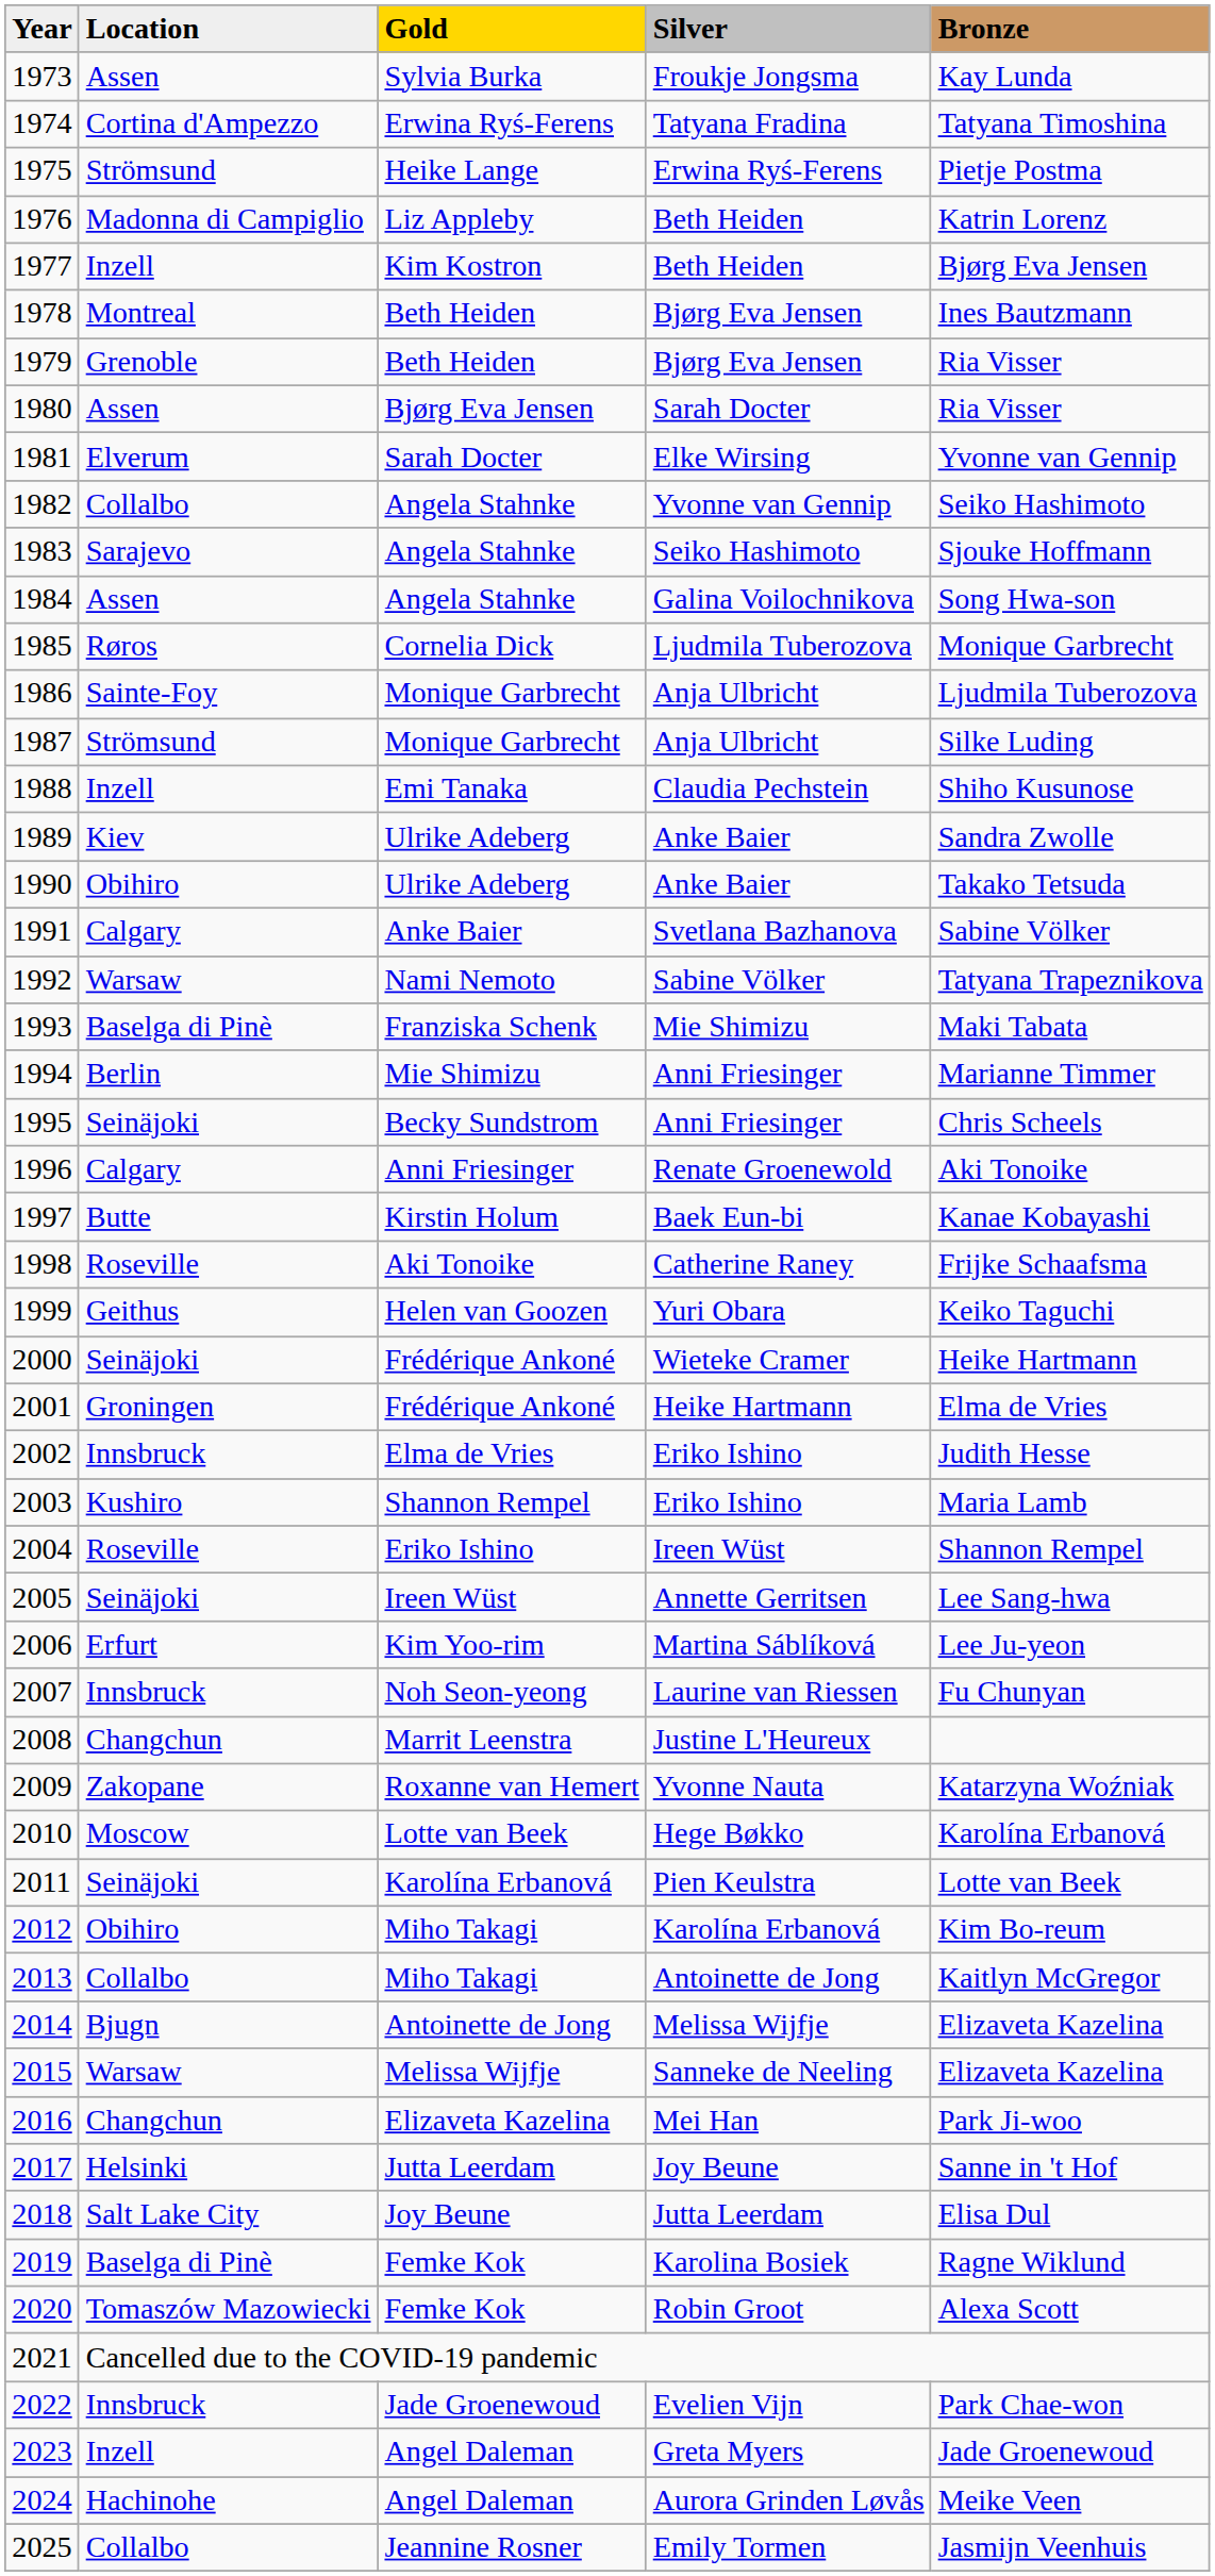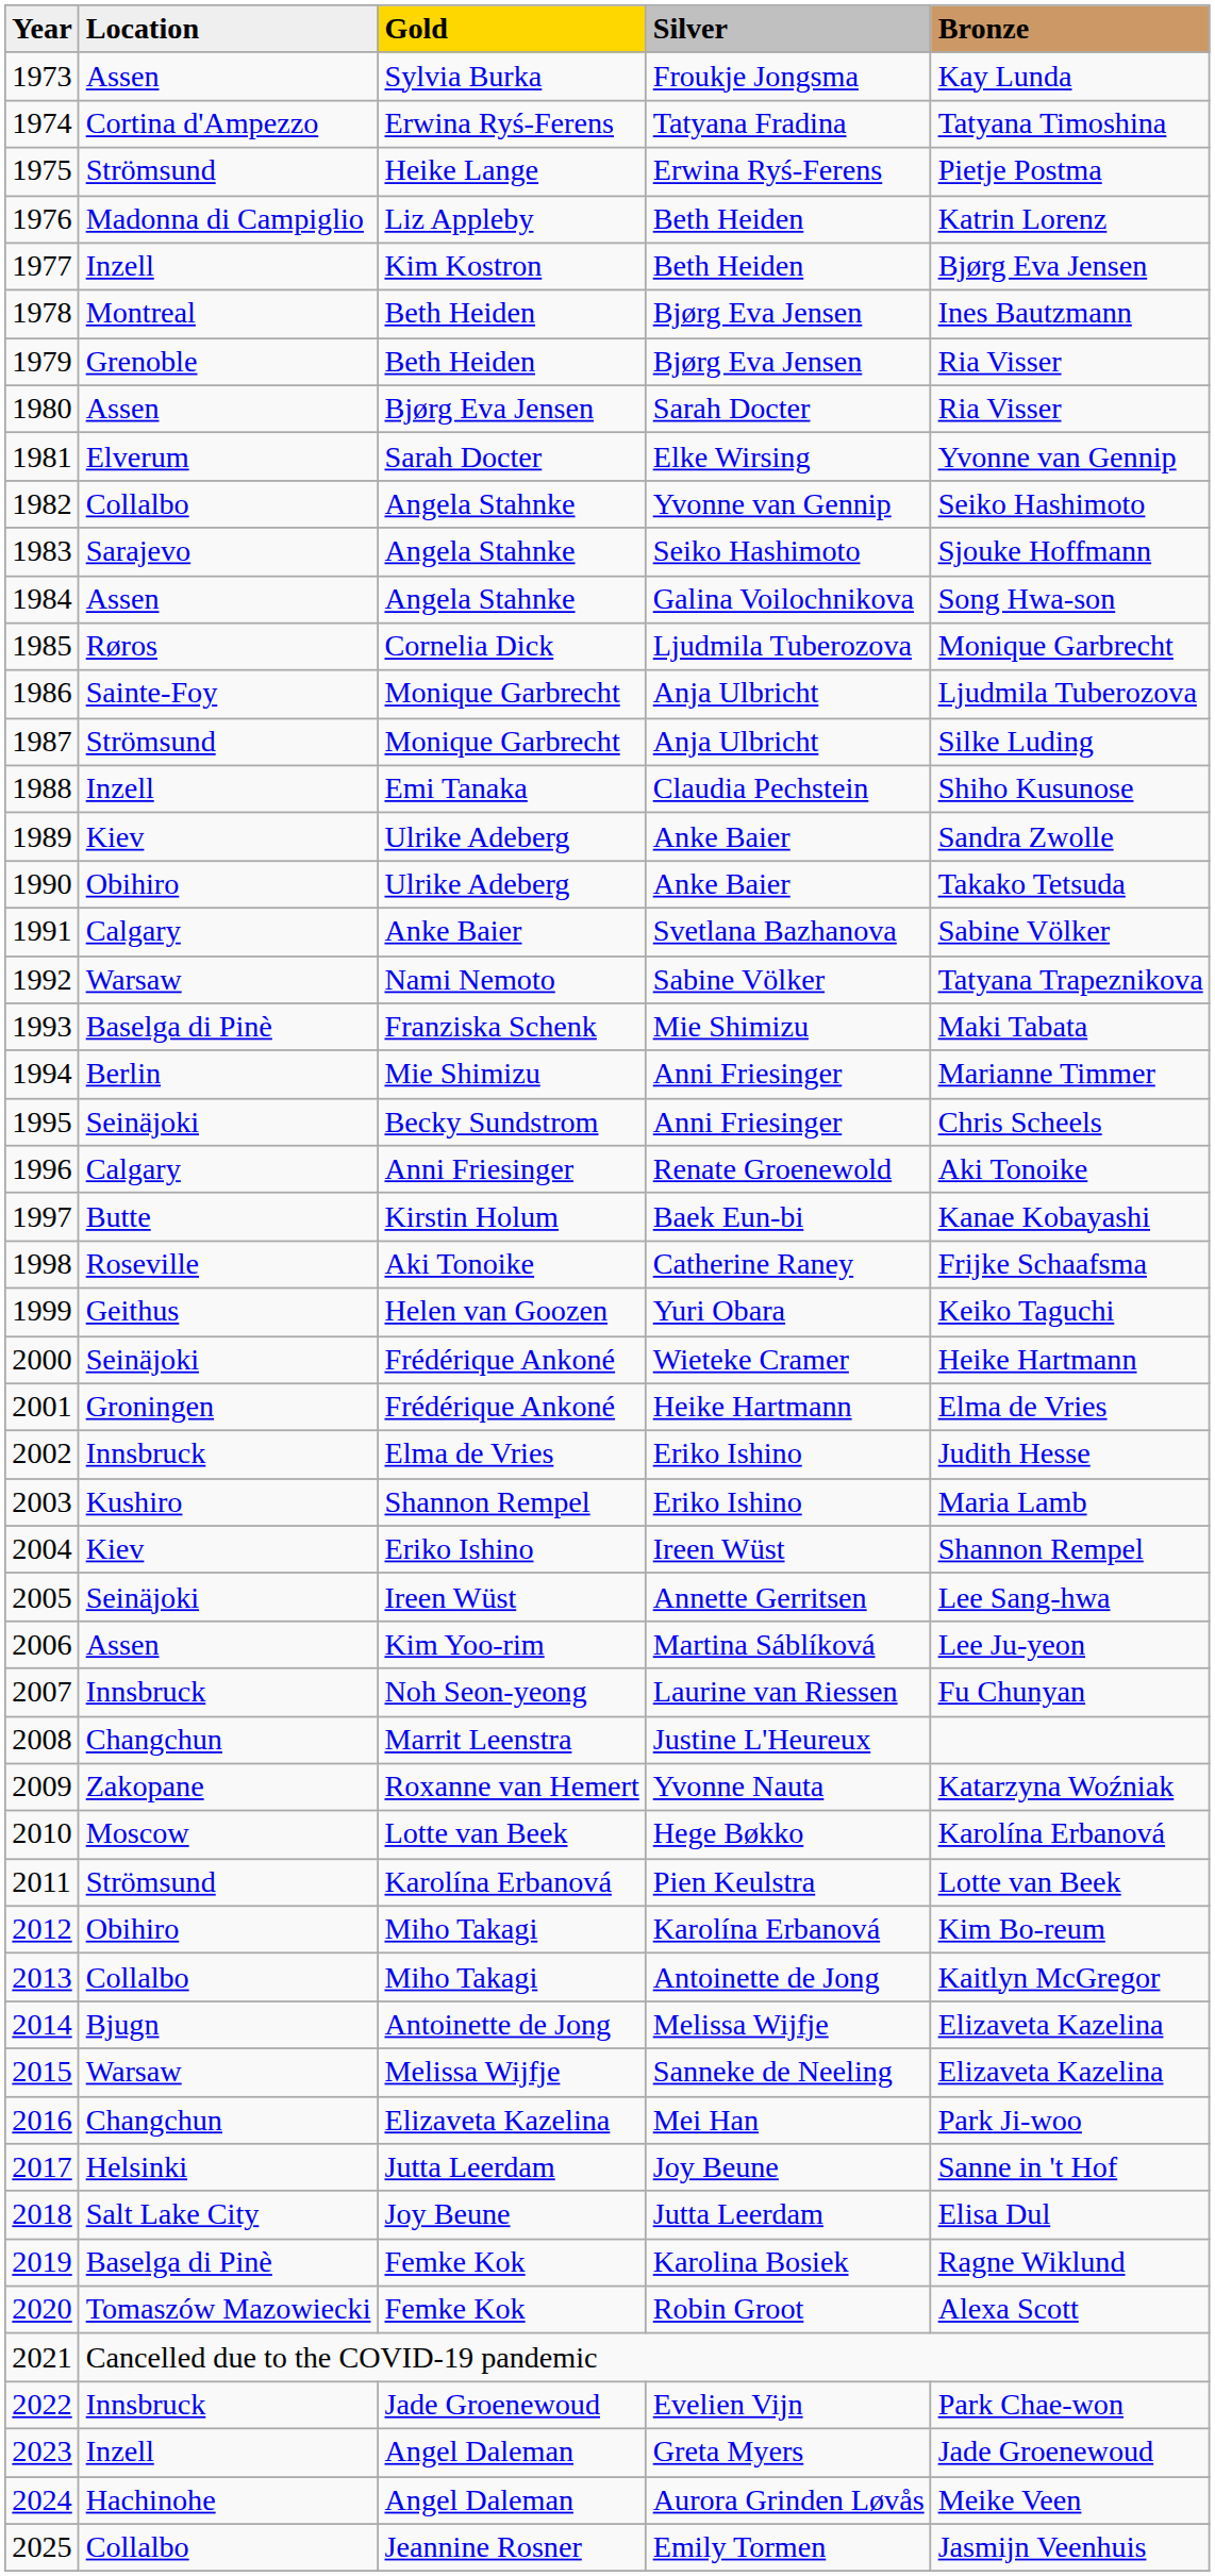 <table class="wikitable">
 <tr align="left" bgcolor="#efefef">
 <td><strong>Year</strong></td>
 <td><strong>Location</strong></td>
 <td bgcolor=gold><strong>Gold</strong></td>
 <td bgcolor=silver><strong>Silver</strong></td>
 <td bgcolor=cc9966><strong>Bronze</strong></td>
 </tr>
 <tr>
 <td>1973</td>
 <td><a href='#'>Assen</a></td>
 <td> <a href='#'>Sylvia Burka</a></td>
 <td> <a href='#'>Froukje Jongsma</a></td>
 <td> <a href='#'>Kay Lunda</a></td>
 </tr>
 <tr>
 <td>1974</td>
 <td><a href='#'>Cortina d'Ampezzo</a></td>
 <td> <a href='#'>Erwina Ryś-Ferens</a></td>
 <td> <a href='#'>Tatyana Fradina</a></td>
 <td> <a href='#'>Tatyana Timoshina</a></td>
 </tr>
 <tr>
 <td>1975</td>
 <td><a href='#'>Strömsund</a></td>
 <td> <a href='#'>Heike Lange</a></td>
 <td> <a href='#'>Erwina Ryś-Ferens</a></td>
 <td> <a href='#'>Pietje Postma</a></td>
 </tr>
 <tr>
 <td>1976</td>
 <td><a href='#'>Madonna di Campiglio</a></td>
 <td> <a href='#'>Liz Appleby</a></td>
 <td> <a href='#'>Beth Heiden</a></td>
 <td> <a href='#'>Katrin Lorenz</a></td>
 </tr>
 <tr>
 <td>1977</td>
 <td><a href='#'>Inzell</a></td>
 <td> <a href='#'>Kim Kostron</a></td>
 <td> <a href='#'>Beth Heiden</a></td>
 <td> <a href='#'>Bjørg Eva Jensen</a></td>
 </tr>
 <tr>
 <td>1978</td>
 <td><a href='#'>Montreal</a></td>
 <td> <a href='#'>Beth Heiden</a></td>
 <td> <a href='#'>Bjørg Eva Jensen</a></td>
 <td> <a href='#'>Ines Bautzmann</a></td>
 </tr>
 <tr>
 <td>1979</td>
 <td><a href='#'>Grenoble</a></td>
 <td> <a href='#'>Beth Heiden</a></td>
 <td> <a href='#'>Bjørg Eva Jensen</a></td>
 <td> <a href='#'>Ria Visser</a></td>
 </tr>
 <tr>
 <td>1980</td>
 <td><a href='#'>Assen</a></td>
 <td> <a href='#'>Bjørg Eva Jensen</a></td>
 <td> <a href='#'>Sarah Docter</a></td>
 <td> <a href='#'>Ria Visser</a></td>
 </tr>
 <tr>
 <td>1981</td>
 <td><a href='#'>Elverum</a></td>
 <td> <a href='#'>Sarah Docter</a></td>
 <td> <a href='#'>Elke Wirsing</a></td>
 <td> <a href='#'>Yvonne van Gennip</a></td>
 </tr>
 <tr>
 <td>1982</td>
 <td><a href='#'>Collalbo</a></td>
 <td> <a href='#'>Angela Stahnke</a></td>
 <td> <a href='#'>Yvonne van Gennip</a></td>
 <td> <a href='#'>Seiko Hashimoto</a></td>
 </tr>
 <tr>
 <td>1983</td>
 <td><a href='#'>Sarajevo</a></td>
 <td> <a href='#'>Angela Stahnke</a></td>
 <td> <a href='#'>Seiko Hashimoto</a></td>
 <td> <a href='#'>Sjouke Hoffmann</a></td>
 </tr>
 <tr>
 <td>1984</td>
 <td><a href='#'>Assen</a></td>
 <td> <a href='#'>Angela Stahnke</a></td>
 <td> <a href='#'>Galina Voilochnikova</a></td>
 <td> <a href='#'>Song Hwa-son</a></td>
 </tr>
 <tr>
 <td>1985</td>
 <td><a href='#'>Røros</a></td>
 <td> <a href='#'>Cornelia Dick</a></td>
 <td> <a href='#'>Ljudmila Tuberozova</a></td>
 <td> <a href='#'>Monique Garbrecht</a></td>
 </tr>
 <tr>
 <td>1986</td>
 <td><a href='#'>Sainte-Foy</a></td>
 <td> <a href='#'>Monique Garbrecht</a></td>
 <td> <a href='#'>Anja Ulbricht</a></td>
 <td> <a href='#'>Ljudmila Tuberozova</a></td>
 </tr>
 <tr>
 <td>1987</td>
 <td><a href='#'>Strömsund</a></td>
 <td> <a href='#'>Monique Garbrecht</a></td>
 <td> <a href='#'>Anja Ulbricht</a></td>
 <td> <a href='#'>Silke Luding</a></td>
 </tr>
 <tr>
 <td>1988</td>
 <td><a href='#'>Inzell</a></td>
 <td> <a href='#'>Emi Tanaka</a></td>
 <td> <a href='#'>Claudia Pechstein</a></td>
 <td> <a href='#'>Shiho Kusunose</a></td>
 </tr>
 <tr>
 <td>1989</td>
 <td><a href='#'>Kiev</a></td>
 <td> <a href='#'>Ulrike Adeberg</a></td>
 <td> <a href='#'>Anke Baier</a></td>
 <td> <a href='#'>Sandra Zwolle</a></td>
 </tr>
 <tr>
 <td>1990</td>
 <td><a href='#'>Obihiro</a></td>
 <td> <a href='#'>Ulrike Adeberg</a></td>
 <td> <a href='#'>Anke Baier</a></td>
 <td> <a href='#'>Takako Tetsuda</a></td>
 </tr>
 <tr>
 <td>1991</td>
 <td><a href='#'>Calgary</a></td>
 <td> <a href='#'>Anke Baier</a></td>
 <td> <a href='#'>Svetlana Bazhanova</a></td>
 <td> <a href='#'>Sabine Völker</a></td>
 </tr>
 <tr>
 <td>1992</td>
 <td><a href='#'>Warsaw</a></td>
 <td> <a href='#'>Nami Nemoto</a></td>
 <td> <a href='#'>Sabine Völker</a></td>
 <td> <a href='#'>Tatyana Trapeznikova</a></td>
 </tr>
 <tr>
 <td>1993</td>
 <td><a href='#'>Baselga di Pinè</a></td>
 <td> <a href='#'>Franziska Schenk</a></td>
 <td> <a href='#'>Mie Shimizu</a></td>
 <td> <a href='#'>Maki Tabata</a></td>
 </tr>
 <tr>
 <td>1994</td>
 <td><a href='#'>Berlin</a></td>
 <td> <a href='#'>Mie Shimizu</a></td>
 <td> <a href='#'>Anni Friesinger</a></td>
 <td> <a href='#'>Marianne Timmer</a></td>
 </tr>
 <tr>
 <td>1995</td>
 <td><a href='#'>Seinäjoki</a></td>
 <td> <a href='#'>Becky Sundstrom</a></td>
 <td> <a href='#'>Anni Friesinger</a></td>
 <td> <a href='#'>Chris Scheels</a></td>
 </tr>
 <tr>
 <td>1996</td>
 <td><a href='#'>Calgary</a></td>
 <td> <a href='#'>Anni Friesinger</a></td>
 <td> <a href='#'>Renate Groenewold</a></td>
 <td> <a href='#'>Aki Tonoike</a></td>
 </tr>
 <tr>
 <td>1997</td>
 <td><a href='#'>Butte</a></td>
 <td> <a href='#'>Kirstin Holum</a></td>
 <td> <a href='#'>Baek Eun-bi</a></td>
 <td> <a href='#'>Kanae Kobayashi</a></td>
 </tr>
 <tr>
 <td>1998</td>
 <td><a href='#'>Roseville</a></td>
 <td> <a href='#'>Aki Tonoike</a></td>
 <td> <a href='#'>Catherine Raney</a></td>
 <td> <a href='#'>Frijke Schaafsma</a></td>
 </tr>
 <tr>
 <td>1999</td>
 <td><a href='#'>Geithus</a></td>
 <td> <a href='#'>Helen van Goozen</a></td>
 <td> <a href='#'>Yuri Obara</a></td>
 <td> <a href='#'>Keiko Taguchi</a></td>
 </tr>
 <tr>
 <td>2000</td>
 <td><a href='#'>Seinäjoki</a></td>
 <td> <a href='#'>Frédérique Ankoné</a></td>
 <td> <a href='#'>Wieteke Cramer</a></td>
 <td> <a href='#'>Heike Hartmann</a></td>
 </tr>
 <tr>
 <td>2001</td>
 <td><a href='#'>Groningen</a></td>
 <td> <a href='#'>Frédérique Ankoné</a></td>
 <td> <a href='#'>Heike Hartmann</a></td>
 <td> <a href='#'>Elma de Vries</a></td>
 </tr>
 <tr>
 <td>2002</td>
 <td><a href='#'>Innsbruck</a></td>
 <td> <a href='#'>Elma de Vries</a></td>
 <td> <a href='#'>Eriko Ishino</a></td>
 <td> <a href='#'>Judith Hesse</a></td>
 </tr>
 <tr>
 <td>2003</td>
 <td><a href='#'>Kushiro</a></td>
 <td> <a href='#'>Shannon Rempel</a></td>
 <td> <a href='#'>Eriko Ishino</a></td>
 <td> <a href='#'>Maria Lamb</a></td>
 </tr>
 <tr>
 <td>2004</td>
-<td><a href='#'>Roseville</a></td>
+<td><a href='#'>Kiev</a></td>
 <td> <a href='#'>Eriko Ishino</a></td>
 <td> <a href='#'>Ireen Wüst</a></td>
 <td> <a href='#'>Shannon Rempel</a></td>
 </tr>
 <tr>
 <td>2005</td>
 <td><a href='#'>Seinäjoki</a></td>
 <td> <a href='#'>Ireen Wüst</a></td>
 <td> <a href='#'>Annette Gerritsen</a></td>
 <td> <a href='#'>Lee Sang-hwa</a></td>
 </tr>
 <tr>
 <td>2006</td>
-<td><a href='#'>Erfurt</a></td>
+<td><a href='#'>Assen</a></td>
 <td> <a href='#'>Kim Yoo-rim</a></td>
 <td> <a href='#'>Martina Sáblíková</a></td>
 <td> <a href='#'>Lee Ju-yeon</a></td>
 </tr>
 <tr>
 <td>2007</td>
 <td><a href='#'>Innsbruck</a></td>
 <td> <a href='#'>Noh Seon-yeong</a></td>
 <td> <a href='#'>Laurine van Riessen</a></td>
 <td> <a href='#'>Fu Chunyan</a></td>
 </tr>
 <tr>
 <td>2008</td>
 <td><a href='#'>Changchun</a></td>
 <td> <a href='#'>Marrit Leenstra</a></td>
 <td> <a href='#'>Justine L'Heureux</a></td>
 <td> </td>
 </tr>
 <tr>
 <td>2009</td>
 <td><a href='#'>Zakopane</a></td>
 <td> <a href='#'>Roxanne van Hemert</a></td>
 <td> <a href='#'>Yvonne Nauta</a></td>
 <td> <a href='#'>Katarzyna Woźniak</a></td>
 </tr>
 <tr>
 <td>2010</td>
 <td><a href='#'>Moscow</a></td>
 <td> <a href='#'>Lotte van Beek</a></td>
 <td> <a href='#'>Hege Bøkko</a></td>
 <td> <a href='#'>Karolína Erbanová</a></td>
 </tr>
 <tr>
 <td>2011</td>
-<td><a href='#'>Seinäjoki</a></td>
+<td><a href='#'>Strömsund</a></td>
 <td> <a href='#'>Karolína Erbanová</a></td>
 <td> <a href='#'>Pien Keulstra</a></td>
 <td> <a href='#'>Lotte van Beek</a></td>
 </tr>
 <tr>
 <td><a href='#'>2012</a></td>
 <td><a href='#'>Obihiro</a></td>
 <td> <a href='#'>Miho Takagi</a></td>
 <td> <a href='#'>Karolína Erbanová</a></td>
 <td> <a href='#'>Kim Bo-reum</a></td>
 </tr>
 <tr>
 <td><a href='#'>2013</a></td>
 <td><a href='#'>Collalbo</a></td>
 <td> <a href='#'>Miho Takagi</a></td>
 <td> <a href='#'>Antoinette de Jong</a></td>
 <td> <a href='#'>Kaitlyn McGregor</a></td>
 </tr>
 <tr>
 <td><a href='#'>2014</a></td>
 <td><a href='#'>Bjugn</a></td>
 <td> <a href='#'>Antoinette de Jong</a></td>
 <td> <a href='#'>Melissa Wijfje</a></td>
 <td> <a href='#'>Elizaveta Kazelina</a></td>
 </tr>
 <tr>
 <td><a href='#'>2015</a></td>
 <td><a href='#'>Warsaw</a></td>
 <td> <a href='#'>Melissa Wijfje</a></td>
 <td> <a href='#'>Sanneke de Neeling</a></td>
 <td> <a href='#'>Elizaveta Kazelina</a></td>
 </tr>
 <tr>
 <td><a href='#'>2016</a></td>
 <td><a href='#'>Changchun</a></td>
 <td> <a href='#'>Elizaveta Kazelina</a></td>
 <td> <a href='#'>Mei Han</a></td>
 <td> <a href='#'>Park Ji-woo</a></td>
 </tr>
 <tr>
 <td><a href='#'>2017</a></td>
 <td><a href='#'>Helsinki</a></td>
 <td> <a href='#'>Jutta Leerdam</a></td>
 <td> <a href='#'>Joy Beune</a></td>
 <td> <a href='#'>Sanne in 't Hof</a></td>
 </tr>
 <tr>
 <td><a href='#'>2018</a></td>
 <td><a href='#'>Salt Lake City</a></td>
 <td> <a href='#'>Joy Beune</a></td>
 <td> <a href='#'>Jutta Leerdam</a></td>
 <td> <a href='#'>Elisa Dul</a></td>
 </tr>
 <tr>
 <td><a href='#'>2019</a></td>
 <td><a href='#'>Baselga di Pinè</a></td>
 <td> <a href='#'>Femke Kok</a></td>
 <td> <a href='#'>Karolina Bosiek</a></td>
 <td> <a href='#'>Ragne Wiklund</a></td>
 </tr>
 <tr>
 <td><a href='#'>2020</a></td>
 <td><a href='#'>Tomaszów Mazowiecki</a></td>
 <td> <a href='#'>Femke Kok</a></td>
 <td> <a href='#'>Robin Groot</a></td>
 <td> <a href='#'>Alexa Scott</a></td>
 </tr>
 <tr>
 <td>2021</td>
 <td colspan=7>Cancelled due to the COVID-19 pandemic</td>
 </tr>
 <tr>
 <td><a href='#'>2022</a></td>
 <td><a href='#'>Innsbruck</a></td>
 <td> <a href='#'>Jade Groenewoud</a></td>
 <td> <a href='#'>Evelien Vijn</a></td>
 <td> <a href='#'>Park Chae-won</a></td>
 </tr>
 <tr>
 <td><a href='#'>2023</a></td>
 <td><a href='#'>Inzell</a></td>
 <td> <a href='#'>Angel Daleman</a></td>
 <td> <a href='#'>Greta Myers</a></td>
 <td> <a href='#'>Jade Groenewoud</a></td>
 </tr>
 <tr>
 <td><a href='#'>2024</a></td>
 <td><a href='#'>Hachinohe</a></td>
 <td> <a href='#'>Angel Daleman</a></td>
 <td> <a href='#'>Aurora Grinden Løvås</a></td>
 <td> <a href='#'>Meike Veen</a></td>
 </tr>
 <tr>
 <td>2025</td>
 <td><a href='#'>Collalbo</a></td>
 <td> <a href='#'>Jeannine Rosner</a></td>
 <td> <a href='#'>Emily Tormen</a></td>
 <td> <a href='#'>Jasmijn Veenhuis</a></td>
 </tr>
 </table>
